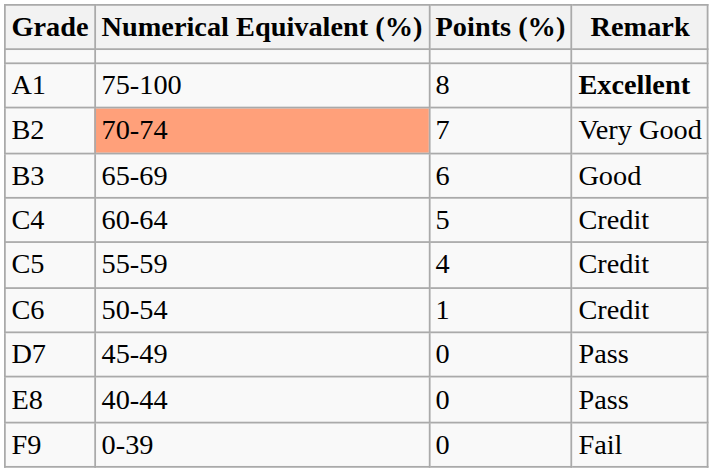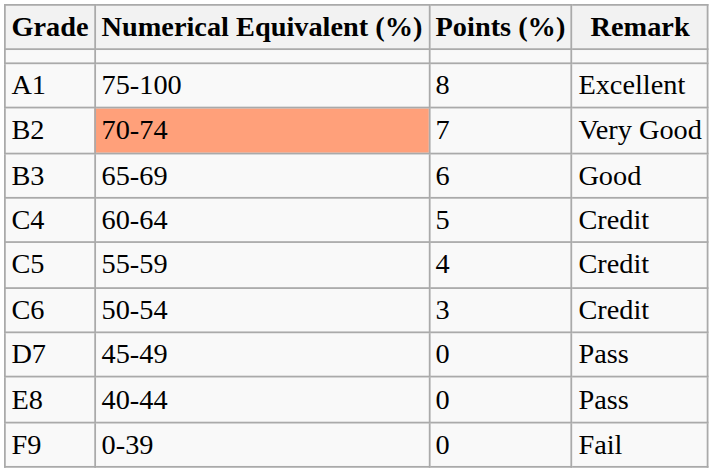 <table class="wikitable">
 <tr>
 <th>Grade</th>
 <th>Numerical Equivalent (%)</th>
 <th>Points (%)</th>
 <th>Remark</th>
 </tr>
 <tr>
 <td></td>
 <td></td>
 <td></td>
 </tr>
 <tr>
 <td>A1</td>
 <td>75-100</td>
 <td>8</td>
-<td><strong>Excellent</strong></td>
+<td>Excellent</td>
 </tr>
 <tr>
 <td>B2</td>
 <td style="background: lightsalmon;">70-74</td>
 <td>7</td>
 <td>Very Good</td>
 </tr>
 <tr>
 <td>B3</td>
 <td>65-69</td>
 <td>6</td>
 <td>Good</td>
 </tr>
 <tr>
 <td>C4</td>
 <td>60-64</td>
 <td>5</td>
 <td>Credit</td>
 </tr>
 <tr>
 <td>C5</td>
 <td>55-59</td>
 <td>4</td>
 <td>Credit</td>
 </tr>
 <tr>
 <td>C6</td>
 <td>50-54</td>
-<td>1</td>
+<td>3</td>
 <td>Credit</td>
 </tr>
 <tr>
 <td>D7</td>
 <td>45-49</td>
 <td>0</td>
 <td>Pass</td>
 </tr>
 <tr>
 <td>E8</td>
 <td>40-44</td>
 <td>0</td>
 <td>Pass</td>
 </tr>
 <tr>
 <td>F9</td>
 <td>0-39</td>
 <td>0</td>
 <td>Fail</td>
 </tr>
 </table>
